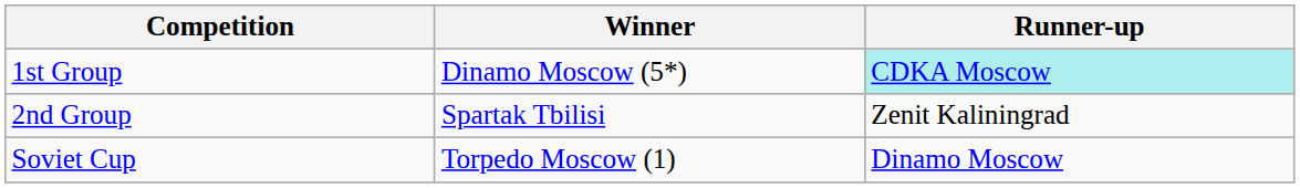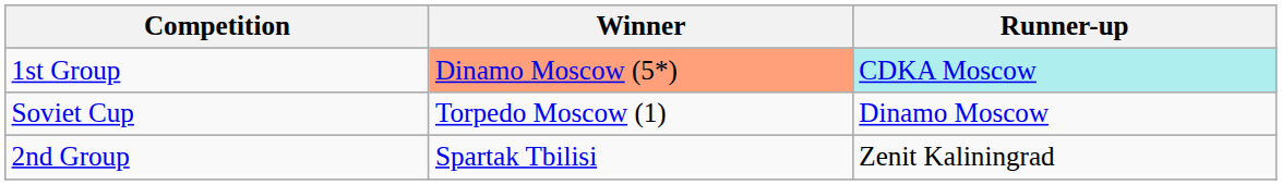 <table class="wikitable">
 <tr>
 <th style="width:15em">Competition</th>
 <th style="width:15em">Winner</th>
 <th style="width:15em">Runner-up</th>
 </tr>
 <tr>
 <td><a href='#'>1st Group</a></td>
-<td><a href='#'>Dinamo Moscow</a> (5*)</td>
+<td style="background: lightsalmon;"><a href='#'>Dinamo Moscow</a> (5*)</td>
 <td style="background: paleturquoise;"><a href='#'>CDKA Moscow</a></td>
+</tr>
+<tr>
+<td><a href='#'>Soviet Cup</a></td>
+<td><a href='#'>Torpedo Moscow</a> (1)</td>
+<td><a href='#'>Dinamo Moscow</a></td>
 </tr>
 <tr>
 <td><a href='#'>2nd Group</a></td>
 <td><a href='#'>Spartak Tbilisi</a></td>
 <td>Zenit Kaliningrad</td>
 </tr>
-<tr>
-<td><a href='#'>Soviet Cup</a></td>
-<td><a href='#'>Torpedo Moscow</a> (1)</td>
-<td><a href='#'>Dinamo Moscow</a></td>
-</tr>
 </table>
